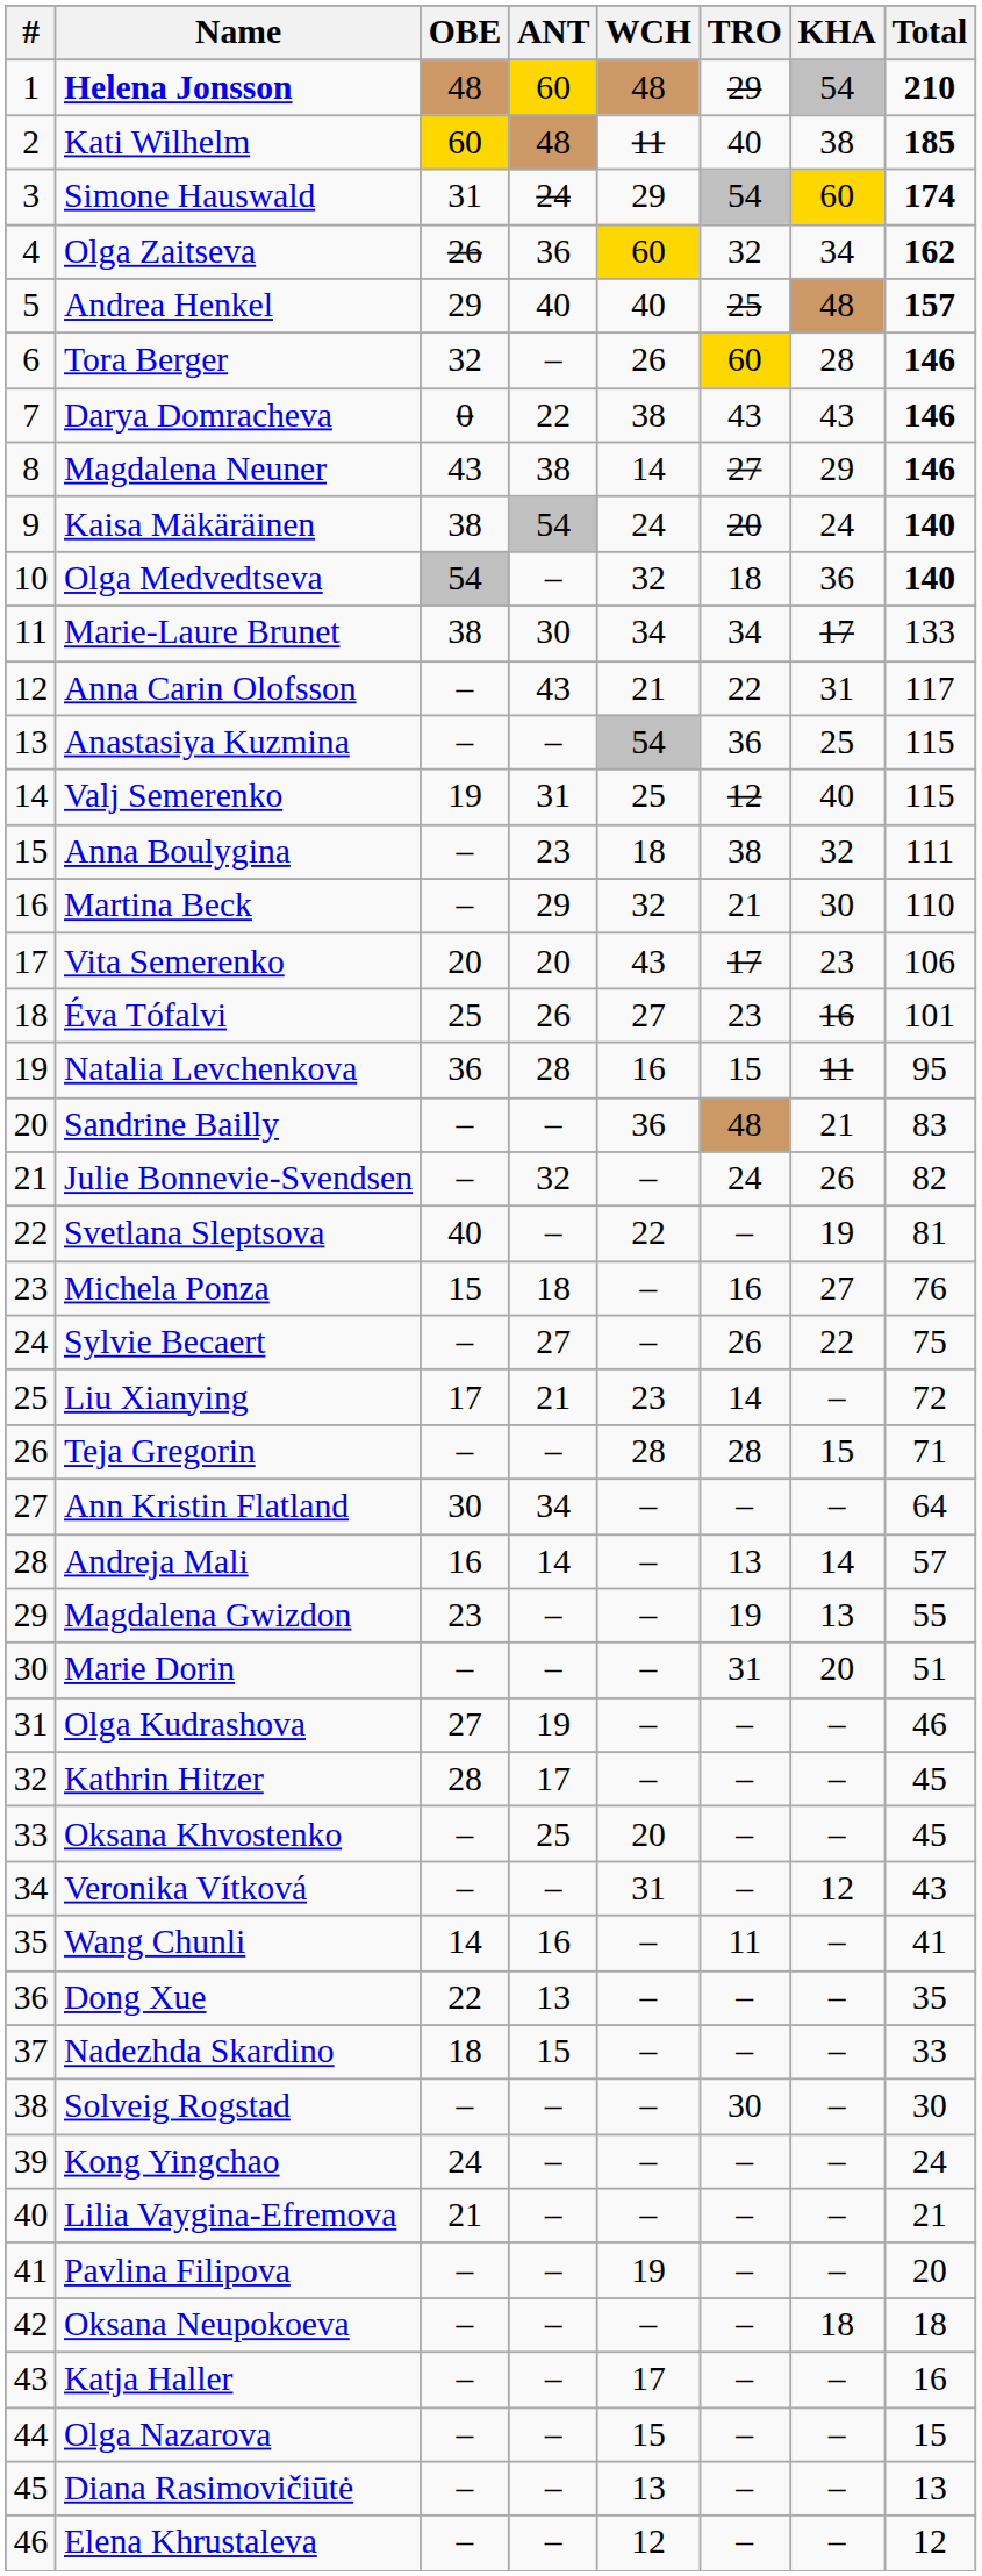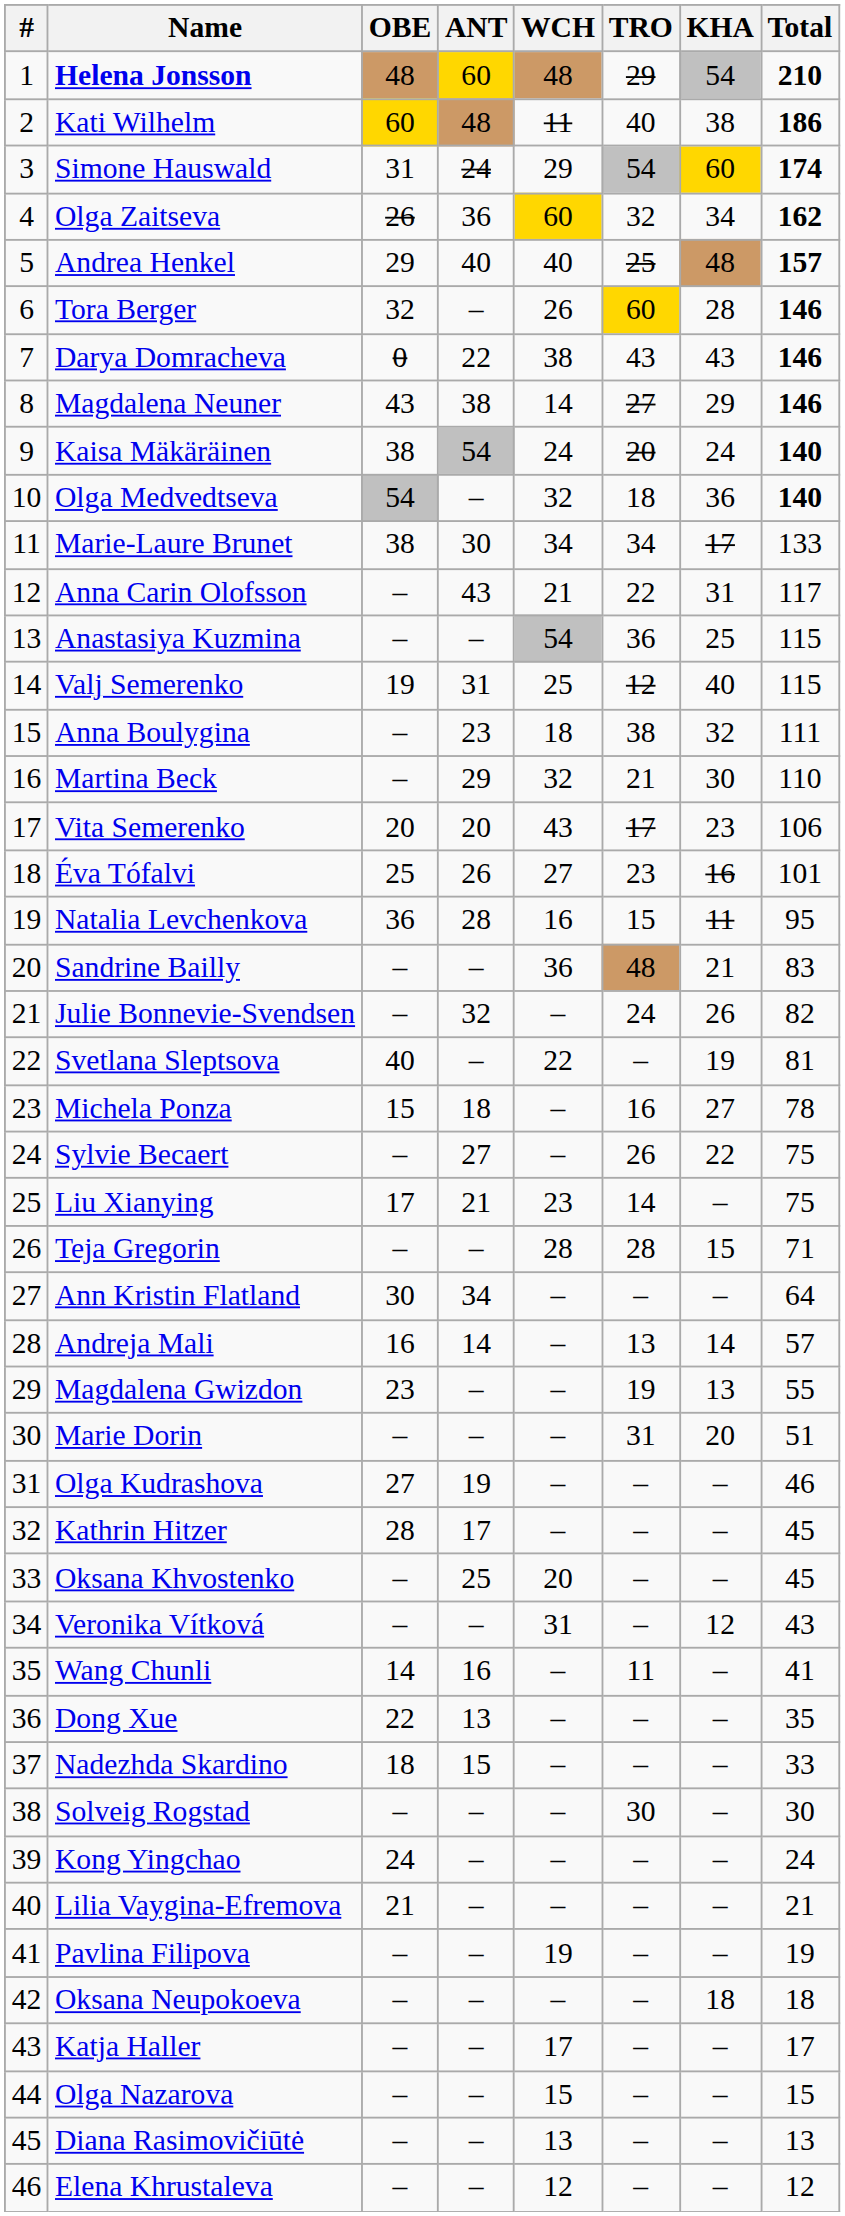 <table class="wikitable sortable" style="text-align:center;">
 <tr>
 <th>#</th>
 <th>Name</th>
 <th>OBE</th>
 <th>ANT</th>
 <th>WCH</th>
 <th>TRO</th>
 <th>KHA</th>
 <th>Total</th>
 </tr>
 <tr>
 <td>1</td>
 <td align=left> <strong><a href='#'>Helena Jonsson</a></strong></td>
 <td bgcolor=CC9966>48</td>
 <td bgcolor=gold>60</td>
 <td bgcolor=CC9966>48</td>
 <td><s>29</s></td>
 <td bgcolor=silver>54</td>
 <td><strong>210</strong></td>
 </tr>
 <tr>
 <td>2</td>
 <td align=left> <a href='#'>Kati Wilhelm</a></td>
 <td bgcolor=gold>60</td>
 <td bgcolor=CC9966>48</td>
 <td><s>11</s></td>
 <td>40</td>
 <td>38</td>
-<td><strong>185</strong></td>
+<td><strong>186</strong></td>
 </tr>
 <tr>
 <td>3</td>
 <td align=left> <a href='#'>Simone Hauswald</a></td>
 <td>31</td>
 <td><s>24</s></td>
 <td>29</td>
 <td bgcolor=silver>54</td>
 <td bgcolor=gold>60</td>
 <td><strong>174</strong></td>
 </tr>
 <tr>
 <td>4</td>
 <td align=left> <a href='#'>Olga Zaitseva</a></td>
 <td><s>26</s></td>
 <td>36</td>
 <td bgcolor=gold>60</td>
 <td>32</td>
 <td>34</td>
 <td><strong>162</strong></td>
 </tr>
 <tr>
 <td>5</td>
 <td align=left> <a href='#'>Andrea Henkel</a></td>
 <td>29</td>
 <td>40</td>
 <td>40</td>
 <td><s>25</s></td>
 <td bgcolor=CC9966>48</td>
 <td><strong>157</strong></td>
 </tr>
 <tr>
 <td>6</td>
 <td align=left> <a href='#'>Tora Berger</a></td>
 <td>32</td>
 <td>–</td>
 <td>26</td>
 <td bgcolor=gold>60</td>
 <td>28</td>
 <td><strong>146</strong></td>
 </tr>
 <tr>
 <td>7</td>
 <td align=left> <a href='#'>Darya Domracheva</a></td>
 <td><s>0</s></td>
 <td>22</td>
 <td>38</td>
 <td>43</td>
 <td>43</td>
 <td><strong>146</strong></td>
 </tr>
 <tr>
 <td>8</td>
 <td align=left> <a href='#'>Magdalena Neuner</a></td>
 <td>43</td>
 <td>38</td>
 <td>14</td>
 <td><s>27</s></td>
 <td>29</td>
 <td><strong>146</strong></td>
 </tr>
 <tr>
 <td>9</td>
 <td align=left> <a href='#'>Kaisa Mäkäräinen</a></td>
 <td>38</td>
 <td bgcolor=silver>54</td>
 <td>24</td>
 <td><s>20</s></td>
 <td>24</td>
 <td><strong>140</strong></td>
 </tr>
 <tr>
 <td>10</td>
 <td align=left> <a href='#'>Olga Medvedtseva</a></td>
 <td bgcolor=silver>54</td>
 <td>–</td>
 <td>32</td>
 <td>18</td>
 <td>36</td>
 <td><strong>140<em></td>
 </tr>
 <tr>
 <td>11</td>
 <td align=left> <a href='#'>Marie-Laure Brunet</a></td>
 <td>38</td>
 <td>30</td>
 <td>34</td>
 <td>34</td>
 <td><s>17</s></td>
 <td></strong>133<strong></td>
 </tr>
 <tr>
 <td>12</td>
 <td align=left> <a href='#'>Anna Carin Olofsson</a></td>
 <td>–</td>
 <td>43</td>
 <td>21</td>
 <td>22</td>
 <td>31</td>
 <td></strong>117<strong></td>
 </tr>
 <tr>
 <td>13</td>
 <td align=left> <a href='#'>Anastasiya Kuzmina</a></td>
 <td>–</td>
 <td>–</td>
 <td bgcolor=silver>54</td>
 <td>36</td>
 <td>25</td>
 <td></strong>115<strong></td>
 </tr>
 <tr>
 <td>14</td>
 <td align=left> <a href='#'>Valj Semerenko</a></td>
 <td>19</td>
 <td>31</td>
 <td>25</td>
 <td><s>12</s></td>
 <td>40</td>
 <td></strong>115<strong></td>
 </tr>
 <tr>
 <td>15</td>
 <td align=left> <a href='#'>Anna Boulygina</a></td>
 <td>–</td>
 <td>23</td>
 <td>18</td>
 <td>38</td>
 <td>32</td>
 <td></strong>111<strong></td>
 </tr>
 <tr>
 <td>16</td>
 <td align=left> <a href='#'>Martina Beck</a></td>
 <td>–</td>
 <td>29</td>
 <td>32</td>
 <td>21</td>
 <td>30</td>
 <td></strong>110<strong></td>
 </tr>
 <tr>
 <td>17</td>
 <td align=left> <a href='#'>Vita Semerenko</a></td>
 <td>20</td>
 <td>20</td>
 <td>43</td>
 <td><s>17</s></td>
 <td>23</td>
 <td></strong>106<strong></td>
 </tr>
 <tr>
 <td>18</td>
 <td align=left> <a href='#'>Éva Tófalvi</a></td>
 <td>25</td>
 <td>26</td>
 <td>27</td>
 <td>23</td>
 <td><s>16</s></td>
 <td></strong>101<strong></td>
 </tr>
 <tr>
 <td>19</td>
 <td align=left> <a href='#'>Natalia Levchenkova</a></td>
 <td>36</td>
 <td>28</td>
 <td>16</td>
 <td>15</td>
 <td><s>11</s></td>
 <td></strong>95<strong></td>
 </tr>
 <tr>
 <td>20</td>
 <td align=left> <a href='#'>Sandrine Bailly</a></td>
 <td>–</td>
 <td>–</td>
 <td>36</td>
 <td bgcolor=CC9966>48</td>
 <td>21</td>
 <td></strong>83<strong></td>
 </tr>
 <tr>
 <td>21</td>
 <td align=left> <a href='#'>Julie Bonnevie-Svendsen</a></td>
 <td>–</td>
 <td>32</td>
 <td>–</td>
 <td>24</td>
 <td>26</td>
 <td></strong>82<strong></td>
 </tr>
 <tr>
 <td>22</td>
 <td align=left> <a href='#'>Svetlana Sleptsova</a></td>
 <td>40</td>
 <td>–</td>
 <td>22</td>
 <td>–</td>
 <td>19</td>
 <td></strong>81<strong></td>
 </tr>
 <tr>
 <td>23</td>
 <td align=left> <a href='#'>Michela Ponza</a></td>
 <td>15</td>
 <td>18</td>
 <td>–</td>
 <td>16</td>
 <td>27</td>
-<td></strong>76<strong></td>
+<td></strong>78<strong></td>
 </tr>
 <tr>
 <td>24</td>
 <td align=left> <a href='#'>Sylvie Becaert</a></td>
 <td>–</td>
 <td>27</td>
 <td>–</td>
 <td>26</td>
 <td>22</td>
 <td></strong>75<strong></td>
 </tr>
 <tr>
 <td>25</td>
 <td align=left> <a href='#'>Liu Xianying</a></td>
 <td>17</td>
 <td>21</td>
 <td>23</td>
 <td>14</td>
 <td>–</td>
-<td></strong>72<strong></td>
+<td></strong>75<strong></td>
 </tr>
 <tr>
 <td>26</td>
 <td align=left> <a href='#'>Teja Gregorin</a></td>
 <td>–</td>
 <td>–</td>
 <td>28</td>
 <td>28</td>
 <td>15</td>
 <td></strong>71<strong></td>
 </tr>
 <tr>
 <td>27</td>
 <td align=left> <a href='#'>Ann Kristin Flatland</a></td>
 <td>30</td>
 <td>34</td>
 <td>–</td>
 <td>–</td>
 <td>–</td>
 <td></strong>64<strong></td>
 </tr>
 <tr>
 <td>28</td>
 <td align=left> <a href='#'>Andreja Mali</a></td>
 <td>16</td>
 <td>14</td>
 <td>–</td>
 <td>13</td>
 <td>14</td>
 <td></strong>57<strong></td>
 </tr>
 <tr>
 <td>29</td>
 <td align=left> <a href='#'>Magdalena Gwizdon</a></td>
 <td>23</td>
 <td>–</td>
 <td>–</td>
 <td>19</td>
 <td>13</td>
 <td></strong>55<strong></td>
 </tr>
 <tr>
 <td>30</td>
 <td align=left> <a href='#'>Marie Dorin</a></td>
 <td>–</td>
 <td>–</td>
 <td>–</td>
 <td>31</td>
 <td>20</td>
 <td></strong>51<strong></td>
 </tr>
 <tr>
 <td>31</td>
 <td align=left> <a href='#'>Olga Kudrashova</a></td>
 <td>27</td>
 <td>19</td>
 <td>–</td>
 <td>–</td>
 <td>–</td>
 <td></strong>46<strong></td>
 </tr>
 <tr>
 <td>32</td>
 <td align=left> <a href='#'>Kathrin Hitzer</a></td>
 <td>28</td>
 <td>17</td>
 <td>–</td>
 <td>–</td>
 <td>–</td>
 <td></strong>45<strong></td>
 </tr>
 <tr>
 <td>33</td>
 <td align=left> <a href='#'>Oksana Khvostenko</a></td>
 <td>–</td>
 <td>25</td>
 <td>20</td>
 <td>–</td>
 <td>–</td>
 <td></strong>45<strong></td>
 </tr>
 <tr>
 <td>34</td>
 <td align=left> <a href='#'>Veronika Vítková</a></td>
 <td>–</td>
 <td>–</td>
 <td>31</td>
 <td>–</td>
 <td>12</td>
 <td></strong>43<strong></td>
 </tr>
 <tr>
 <td>35</td>
 <td align=left> <a href='#'>Wang Chunli</a></td>
 <td>14</td>
 <td>16</td>
 <td>–</td>
 <td>11</td>
 <td>–</td>
 <td></strong>41<strong></td>
 </tr>
 <tr>
 <td>36</td>
 <td align=left> <a href='#'>Dong Xue</a></td>
 <td>22</td>
 <td>13</td>
 <td>–</td>
 <td>–</td>
 <td>–</td>
 <td></strong>35<strong></td>
 </tr>
 <tr>
 <td>37</td>
 <td align=left> <a href='#'>Nadezhda Skardino</a></td>
 <td>18</td>
 <td>15</td>
 <td>–</td>
 <td>–</td>
 <td>–</td>
 <td></strong>33<strong></td>
 </tr>
 <tr>
 <td>38</td>
 <td align=left> <a href='#'>Solveig Rogstad</a></td>
 <td>–</td>
 <td>–</td>
 <td>–</td>
 <td>30</td>
 <td>–</td>
 <td></strong>30<strong></td>
 </tr>
 <tr>
 <td>39</td>
 <td align=left> <a href='#'>Kong Yingchao</a></td>
 <td>24</td>
 <td>–</td>
 <td>–</td>
 <td>–</td>
 <td>–</td>
 <td></strong>24<strong></td>
 </tr>
 <tr>
 <td>40</td>
 <td align=left> <a href='#'>Lilia Vaygina-Efremova</a></td>
 <td>21</td>
 <td>–</td>
 <td>–</td>
 <td>–</td>
 <td>–</td>
 <td></strong>21<strong></td>
 </tr>
 <tr>
 <td>41</td>
 <td align=left> <a href='#'>Pavlina Filipova</a></td>
 <td>–</td>
 <td>–</td>
 <td>19</td>
 <td>–</td>
 <td>–</td>
-<td></strong>20<strong></td>
+<td></strong>19<strong></td>
 </tr>
 <tr>
 <td>42</td>
 <td align=left> <a href='#'>Oksana Neupokoeva</a></td>
 <td>–</td>
 <td>–</td>
 <td>–</td>
 <td>–</td>
 <td>18</td>
 <td></strong>18<strong></td>
 </tr>
 <tr>
 <td>43</td>
 <td align=left> <a href='#'>Katja Haller</a></td>
 <td>–</td>
 <td>–</td>
 <td>17</td>
 <td>–</td>
 <td>–</td>
-<td></strong>16<strong></td>
+<td></strong>17<strong></td>
 </tr>
 <tr>
 <td>44</td>
 <td align=left> <a href='#'>Olga Nazarova</a></td>
 <td>–</td>
 <td>–</td>
 <td>15</td>
 <td>–</td>
 <td>–</td>
 <td></strong>15<strong></td>
 </tr>
 <tr>
 <td>45</td>
 <td align=left> <a href='#'>Diana Rasimovičiūtė</a></td>
 <td>–</td>
 <td>–</td>
 <td>13</td>
 <td>–</td>
 <td>–</td>
 <td></strong>13<strong></td>
 </tr>
 <tr>
 <td>46</td>
 <td align=left> <a href='#'>Elena Khrustaleva</a></td>
 <td>–</td>
 <td>–</td>
 <td>12</td>
 <td>–</td>
 <td>–</td>
 <td></strong>12<strong></td>
 </tr>
 </table>
